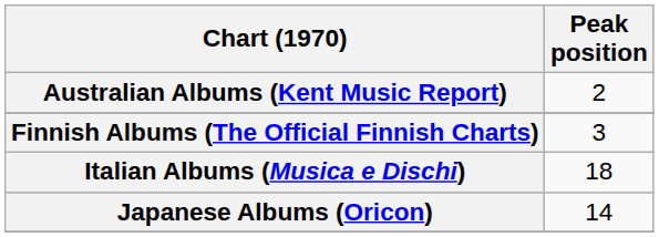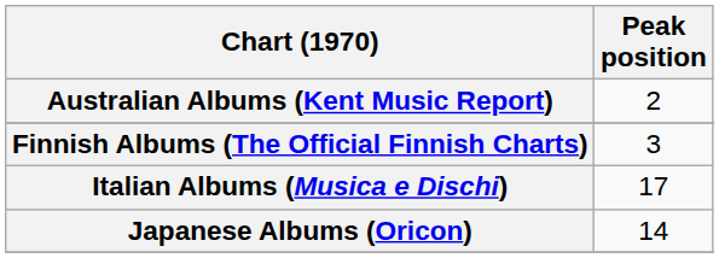 <table class="wikitable sortable plainrowheaders">
 <tr>
 <th scope="col">Chart (1970)</th>
 <th scope="col">Peak<br>position</th>
 </tr>
 <tr>
 <th scope="row">Australian Albums (<a href='#'>Kent Music Report</a>)</th>
 <td align="center">2</td>
 </tr>
 <tr>
 </tr>
 <tr>
 </tr>
 <tr>
 </tr>
 <tr>
 <th scope="row">Finnish Albums (<a href='#'>The Official Finnish Charts</a>)</th>
 <td align="center">3</td>
 </tr>
 <tr>
 <th scope="row">Italian Albums (<em><a href='#'>Musica e Dischi</a></em>)</th>
-<td align="center">18</td>
+<td align="center">17</td>
 </tr>
 <tr>
 <th scope="row">Japanese Albums (<a href='#'>Oricon</a>)</th>
 <td align="center">14</td>
 </tr>
 <tr>
 </tr>
 <tr>
 </tr>
 <tr>
 </tr>
 <tr>
 </tr>
 </table>
